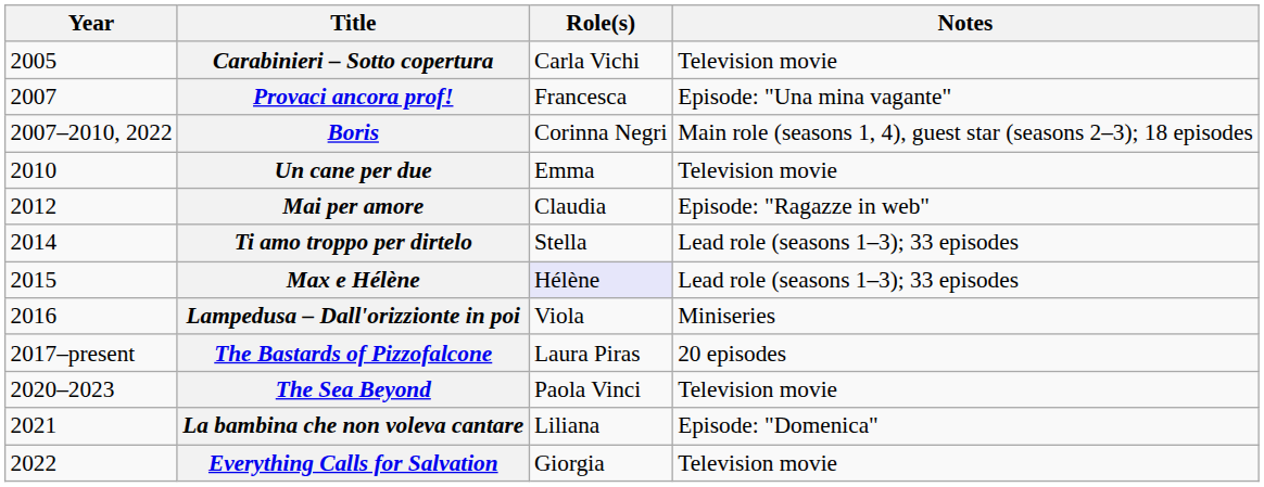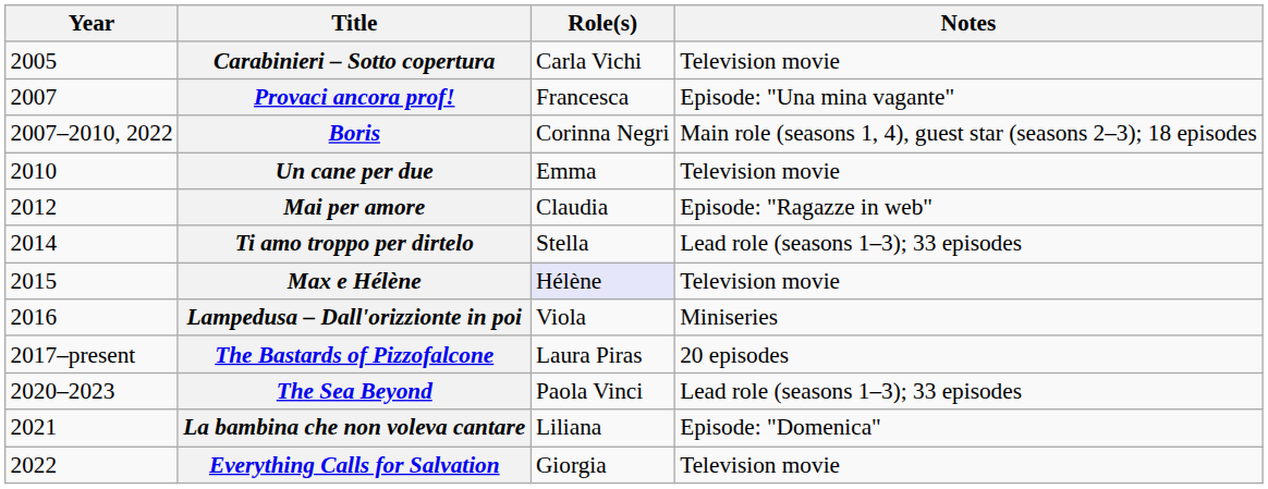 <table class="wikitable plainrowheaders sortable">
 <tr>
 <th scope="col">Year</th>
 <th scope="col">Title</th>
 <th scope="col">Role(s)</th>
 <th scope="col" class="unsortable">Notes</th>
 </tr>
 <tr>
 <td>2005</td>
 <th scope="row"><em>Carabinieri – Sotto copertura</em></th>
 <td>Carla Vichi</td>
 <td>Television movie</td>
 </tr>
 <tr>
 <td>2007</td>
 <th scope="row"><em><a href='#'>Provaci ancora prof!</a></em></th>
 <td>Francesca</td>
 <td>Episode: "Una mina vagante"</td>
 </tr>
 <tr>
 <td>2007–2010, 2022</td>
 <th scope="row"><em><a href='#'>Boris</a></em></th>
 <td>Corinna Negri</td>
 <td>Main role (seasons 1, 4), guest star (seasons 2–3); 18 episodes</td>
 </tr>
 <tr>
 <td>2010</td>
 <th scope="row"><em>Un cane per due</em></th>
 <td>Emma</td>
 <td>Television movie</td>
 </tr>
 <tr>
 <td>2012</td>
 <th scope="row"><em>Mai per amore</em></th>
 <td>Claudia</td>
 <td>Episode: "Ragazze in web"</td>
 </tr>
 <tr>
 <td>2014</td>
 <th scope="row"><em>Ti amo troppo per dirtelo</em></th>
 <td>Stella</td>
 <td>Lead role (seasons 1–3); 33 episodes</td>
 </tr>
 <tr>
 <td>2015</td>
 <th scope="row"><em>Max e Hélène</em></th>
 <td style="background: lavender;">Hélène</td>
-<td>Lead role (seasons 1–3); 33 episodes</td>
+<td>Television movie</td>
 </tr>
 <tr>
 <td>2016</td>
 <th scope="row"><em>Lampedusa – Dall'orizzionte in poi</em></th>
 <td>Viola</td>
 <td>Miniseries</td>
 </tr>
 <tr>
 <td>2017–present</td>
 <th scope="row"><em><a href='#'>The Bastards of Pizzofalcone</a></em></th>
 <td>Laura Piras</td>
 <td>20 episodes</td>
 </tr>
 <tr>
 <td>2020–2023</td>
 <th scope="row"><em><a href='#'>The Sea Beyond</a></em></th>
 <td>Paola Vinci</td>
-<td>Television movie</td>
+<td>Lead role (seasons 1–3); 33 episodes</td>
 </tr>
 <tr>
 <td>2021</td>
 <th scope="row"><em>La bambina che non voleva cantare</em></th>
 <td>Liliana</td>
 <td>Episode: "Domenica"</td>
 </tr>
 <tr>
 <td>2022</td>
 <th scope="row"><em><a href='#'>Everything Calls for Salvation</a></em></th>
 <td>Giorgia</td>
 <td>Television movie</td>
 </tr>
 </table>
